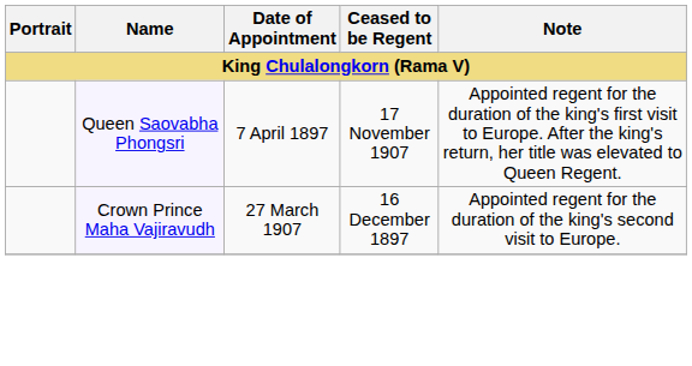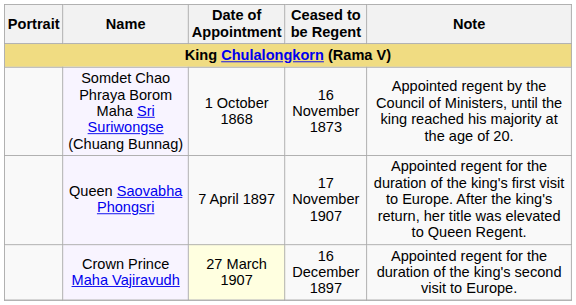 <table style="text-align:center; width:100%" class="wikitable">
 <tr>
 <th width=100px>Portrait</th>
 <th width=25%>Name</th>
 <th width=15%>Date of Appointment</th>
 <th width=15%>Ceased to be Regent</th>
 <th width=45%>Note</th>
 </tr>
 <tr>
 <td colspan="5" bgcolor="#F0DC82"><strong>King <a href='#'>Chulalongkorn</a> (Rama V)</strong></td>
 </tr>
 <tr>
 <td></td>
+<td bgcolor="#f8f4ff">Somdet Chao Phraya Borom<br>Maha <a href='#'>Sri Suriwongse</a><br>(Chuang Bunnag)</td>
+<td>1 October 1868</td>
+<td>16 November 1873</td>
+<td>Appointed regent by the Council of Ministers, until the king reached his majority at the age of 20.</td>
+</tr>
+<tr>
+<td></td>
 <td bgcolor="f8f4ff">Queen <a href='#'>Saovabha Phongsri</a></td>
 <td>7 April 1897</td>
 <td>17 November 1907</td>
 <td>Appointed regent for the duration of the king's first visit to Europe. After the king's return, her title was elevated to Queen Regent.</td>
 </tr>
 <tr>
 <td></td>
 <td bgcolor="f8f4ff">Crown Prince<br><a href='#'>Maha Vajiravudh</a></td>
-<td>27 March 1907</td>
+<td style="background: lightyellow;">27 March 1907</td>
 <td>16 December 1897</td>
 <td>Appointed regent for the duration of the king's second visit to Europe.</td>
 </tr>
 <tr>
 </tr>
 </table>
